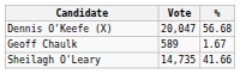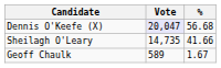 <table class="wikitable">
 <tr>
 <th bgcolor="#DDDDFF" width="200px">Candidate </th>
 <th bgcolor="#DDDDFF" width="50px">Vote</th>
 <th bgcolor="#DDDDFF" width="30px">%</th>
 </tr>
 <tr>
 <td>Dennis O'Keefe (X)</td>
-<td>20,047</td>
+<td style="background: lavender;">20,047</td>
 <td>56.68</td>
+</tr>
+<tr>
+<td>Sheilagh O'Leary</td>
+<td>14,735</td>
+<td>41.66</td>
 </tr>
 <tr>
 <td>Geoff Chaulk</td>
 <td>589</td>
 <td>1.67</td>
 </tr>
-<tr>
-<td>Sheilagh O'Leary</td>
-<td>14,735</td>
-<td>41.66</td>
-</tr>
 </table>
